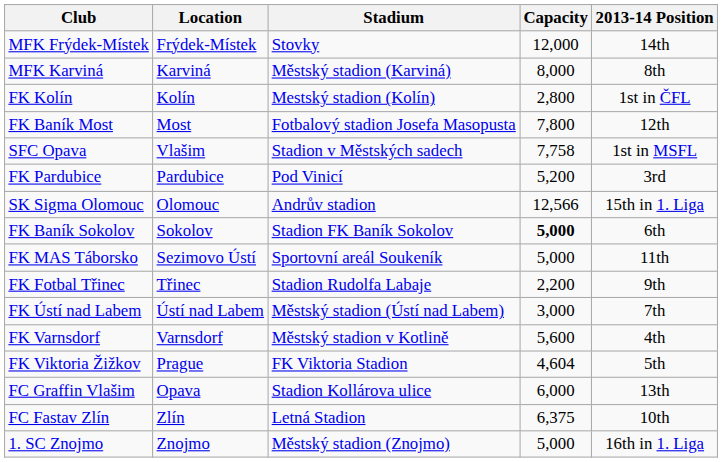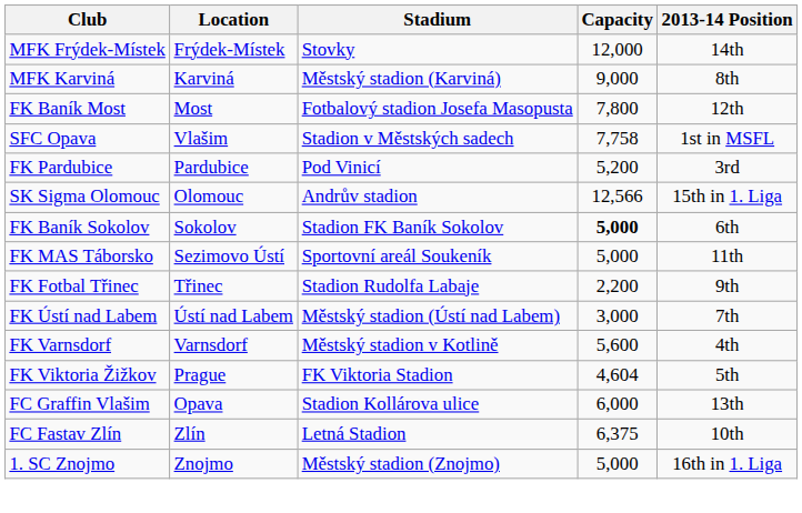 <table class="wikitable sortable">
 <tr>
 <th>Club</th>
 <th>Location</th>
 <th>Stadium</th>
 <th>Capacity</th>
 <th>2013-14 Position</th>
 </tr>
 <tr>
 <td><a href='#'>MFK Frýdek-Místek</a></td>
 <td><a href='#'>Frýdek-Místek</a></td>
 <td><a href='#'>Stovky</a></td>
 <td align="center">12,000</td>
 <td align="center">14th</td>
 </tr>
 <tr>
 <td><a href='#'>MFK Karviná</a></td>
 <td><a href='#'>Karviná</a></td>
 <td><a href='#'>Městský stadion (Karviná)</a></td>
-<td align="center">8,000</td>
+<td align="center">9,000</td>
 <td align="center">8th</td>
-</tr>
-<tr>
-<td><a href='#'>FK Kolín</a></td>
-<td><a href='#'>Kolín</a></td>
-<td><a href='#'>Mestský stadion (Kolín)</a></td>
-<td align="center">2,800</td>
-<td align="center">1st in <a href='#'>ČFL</a></td>
 </tr>
 <tr>
 <td><a href='#'>FK Baník Most</a></td>
 <td><a href='#'>Most</a></td>
 <td><a href='#'>Fotbalový stadion Josefa Masopusta</a></td>
 <td align="center">7,800</td>
 <td align="center">12th</td>
 </tr>
 <tr>
 <td><a href='#'>SFC Opava</a></td>
 <td><a href='#'>Vlašim</a></td>
 <td><a href='#'>Stadion v Městských sadech</a></td>
 <td align="center">7,758</td>
 <td align="center">1st in <a href='#'>MSFL</a></td>
 </tr>
 <tr>
 <td><a href='#'>FK Pardubice</a></td>
 <td><a href='#'>Pardubice</a></td>
 <td><a href='#'>Pod Vinicí</a></td>
 <td align="center">5,200</td>
 <td align="center">3rd</td>
 </tr>
 <tr>
 <td><a href='#'>SK Sigma Olomouc</a></td>
 <td><a href='#'>Olomouc</a></td>
 <td><a href='#'>Andrův stadion</a></td>
 <td align="center">12,566</td>
 <td align="center">15th in <a href='#'>1. Liga</a></td>
 </tr>
 <tr>
 <td><a href='#'>FK Baník Sokolov</a></td>
 <td><a href='#'>Sokolov</a></td>
 <td><a href='#'>Stadion FK Baník Sokolov</a></td>
 <td align="center"><strong>5,000</strong></td>
 <td align="center">6th</td>
 </tr>
 <tr>
 <td><a href='#'>FK MAS Táborsko</a></td>
 <td><a href='#'>Sezimovo Ústí</a></td>
 <td><a href='#'>Sportovní areál Soukeník</a></td>
 <td align="center">5,000</td>
 <td align="center">11th</td>
 </tr>
 <tr>
 <td><a href='#'>FK Fotbal Třinec</a></td>
 <td><a href='#'>Třinec</a></td>
 <td><a href='#'>Stadion Rudolfa Labaje</a></td>
 <td align="center">2,200</td>
 <td align="center">9th</td>
 </tr>
 <tr>
 <td><a href='#'>FK Ústí nad Labem</a></td>
 <td><a href='#'>Ústí nad Labem</a></td>
 <td><a href='#'>Městský stadion (Ústí nad Labem)</a></td>
 <td align="center">3,000</td>
 <td align="center">7th</td>
 </tr>
 <tr>
 <td><a href='#'>FK Varnsdorf</a></td>
 <td><a href='#'>Varnsdorf</a></td>
 <td><a href='#'>Městský stadion v Kotlině</a></td>
 <td align="center">5,600</td>
 <td align="center">4th</td>
 </tr>
 <tr>
 <td><a href='#'>FK Viktoria Žižkov</a></td>
 <td><a href='#'>Prague</a></td>
 <td><a href='#'>FK Viktoria Stadion</a></td>
 <td align="center">4,604</td>
 <td align="center">5th</td>
 </tr>
 <tr>
 <td><a href='#'>FC Graffin Vlašim</a></td>
 <td><a href='#'>Opava</a></td>
 <td><a href='#'>Stadion Kollárova ulice</a></td>
 <td align="center">6,000</td>
 <td align="center">13th</td>
 </tr>
 <tr>
 <td><a href='#'>FC Fastav Zlín</a></td>
 <td><a href='#'>Zlín</a></td>
 <td><a href='#'>Letná Stadion</a></td>
 <td align="center">6,375</td>
 <td align="center">10th</td>
 </tr>
 <tr>
 <td><a href='#'>1. SC Znojmo</a></td>
 <td><a href='#'>Znojmo</a></td>
 <td><a href='#'>Městský stadion (Znojmo)</a></td>
 <td align="center">5,000</td>
 <td align="center">16th in <a href='#'>1. Liga</a></td>
 </tr>
 </table>
